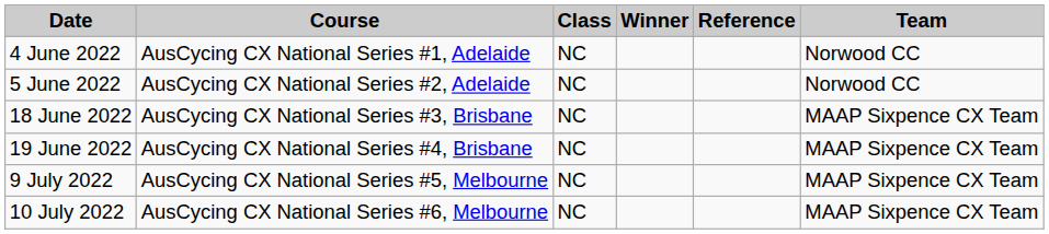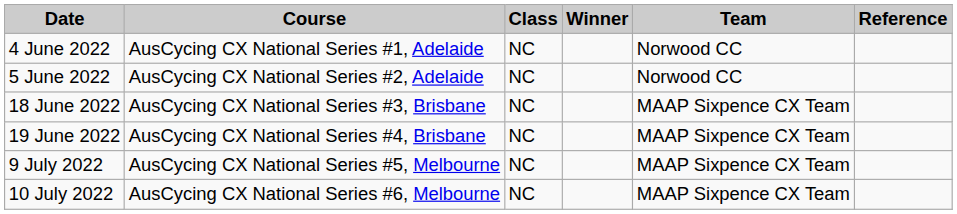 <table class="wikitable sortable alternance ">
 <tr>
 <th scope="col" style="background-color:#CCCCCC;">Date</th>
 <th scope="col" style="background-color:#CCCCCC;">Course</th>
 <th scope="col" style="background-color:#CCCCCC;">Class</th>
 <th scope="col" style="background-color:#CCCCCC;">Winner</th>
+<th scope="col" style="background-color:#CCCCCC;">Team</th>
 <th scope="col" style="background-color:#CCCCCC;">Reference</th>
-<th scope="col" style="background-color:#CCCCCC;">Team</th>
 </tr>
 <tr>
 <td>4 June 2022</td>
 <td> AusCycing CX National Series #1, <a href='#'>Adelaide</a></td>
 <td>NC</td>
 <td></td>
+<td>Norwood CC</td>
 <td></td>
-<td>Norwood CC</td>
 </tr>
 <tr>
 <td>5 June 2022</td>
 <td> AusCycing CX National Series #2, <a href='#'>Adelaide</a></td>
 <td>NC</td>
 <td></td>
+<td>Norwood CC</td>
 <td></td>
-<td>Norwood CC</td>
 </tr>
 <tr>
 <td>18 June 2022</td>
 <td> AusCycing CX National Series #3, <a href='#'>Brisbane</a></td>
 <td>NC</td>
 <td></td>
+<td>MAAP Sixpence CX Team</td>
 <td></td>
-<td>MAAP Sixpence CX Team</td>
 </tr>
 <tr>
 <td>19 June 2022</td>
 <td> AusCycing CX National Series #4, <a href='#'>Brisbane</a></td>
 <td>NC</td>
 <td></td>
+<td>MAAP Sixpence CX Team</td>
 <td></td>
-<td>MAAP Sixpence CX Team</td>
 </tr>
 <tr>
 <td>9 July 2022</td>
 <td> AusCycing CX National Series #5, <a href='#'>Melbourne</a></td>
 <td>NC</td>
 <td></td>
+<td>MAAP Sixpence CX Team</td>
 <td></td>
-<td>MAAP Sixpence CX Team</td>
 </tr>
 <tr>
 <td>10 July 2022</td>
 <td> AusCycing CX National Series #6, <a href='#'>Melbourne</a></td>
 <td>NC</td>
 <td></td>
+<td>MAAP Sixpence CX Team</td>
 <td></td>
-<td>MAAP Sixpence CX Team</td>
 </tr>
 </table>
